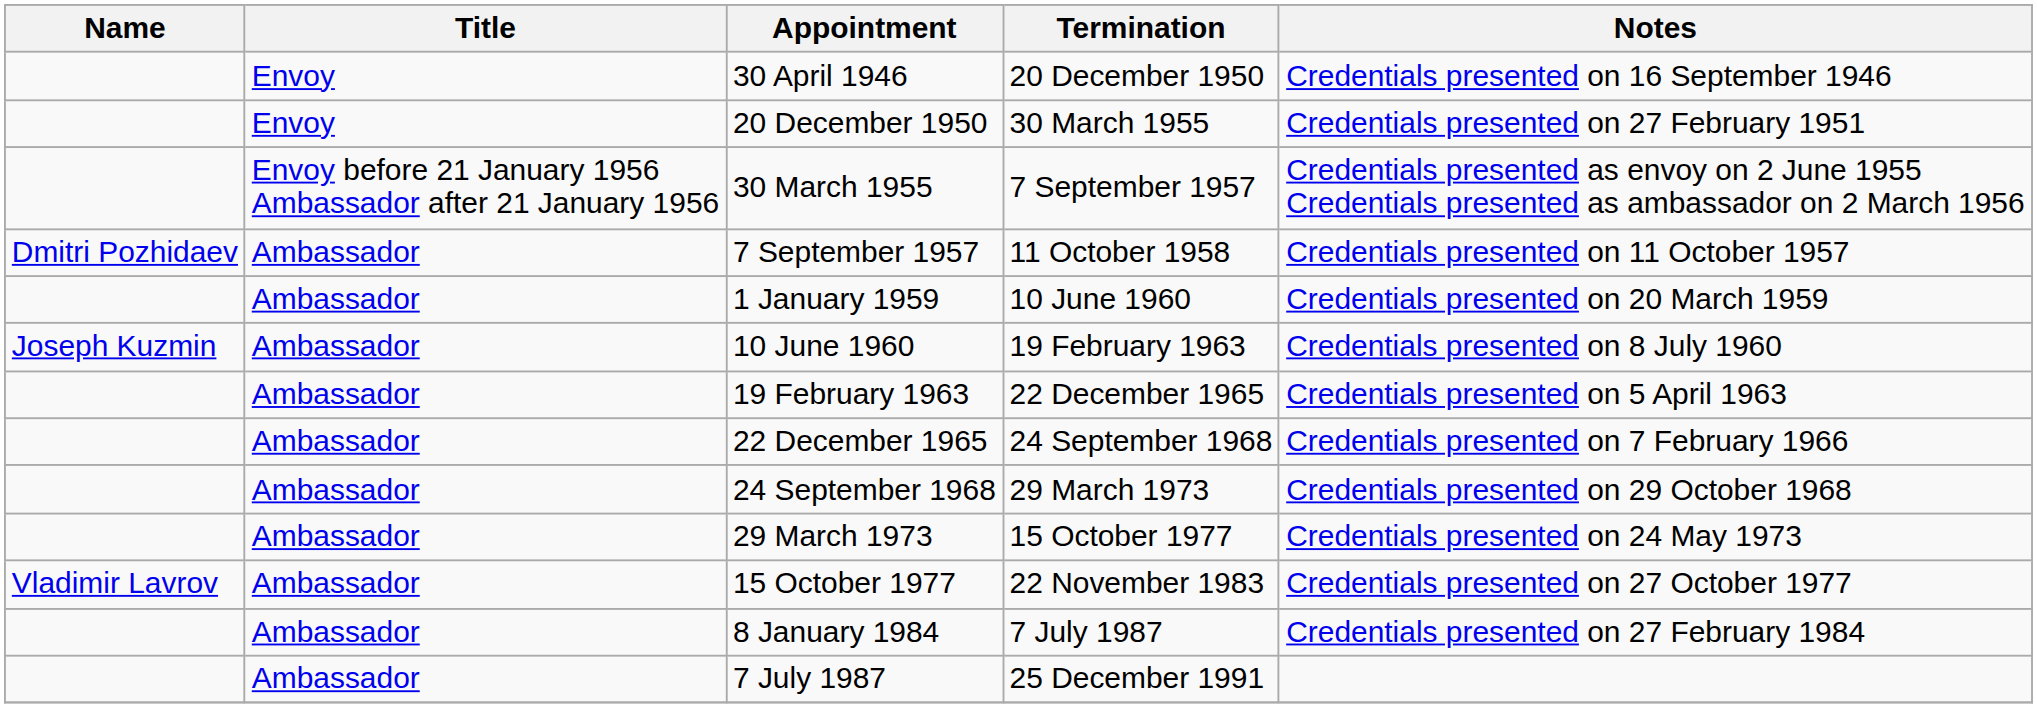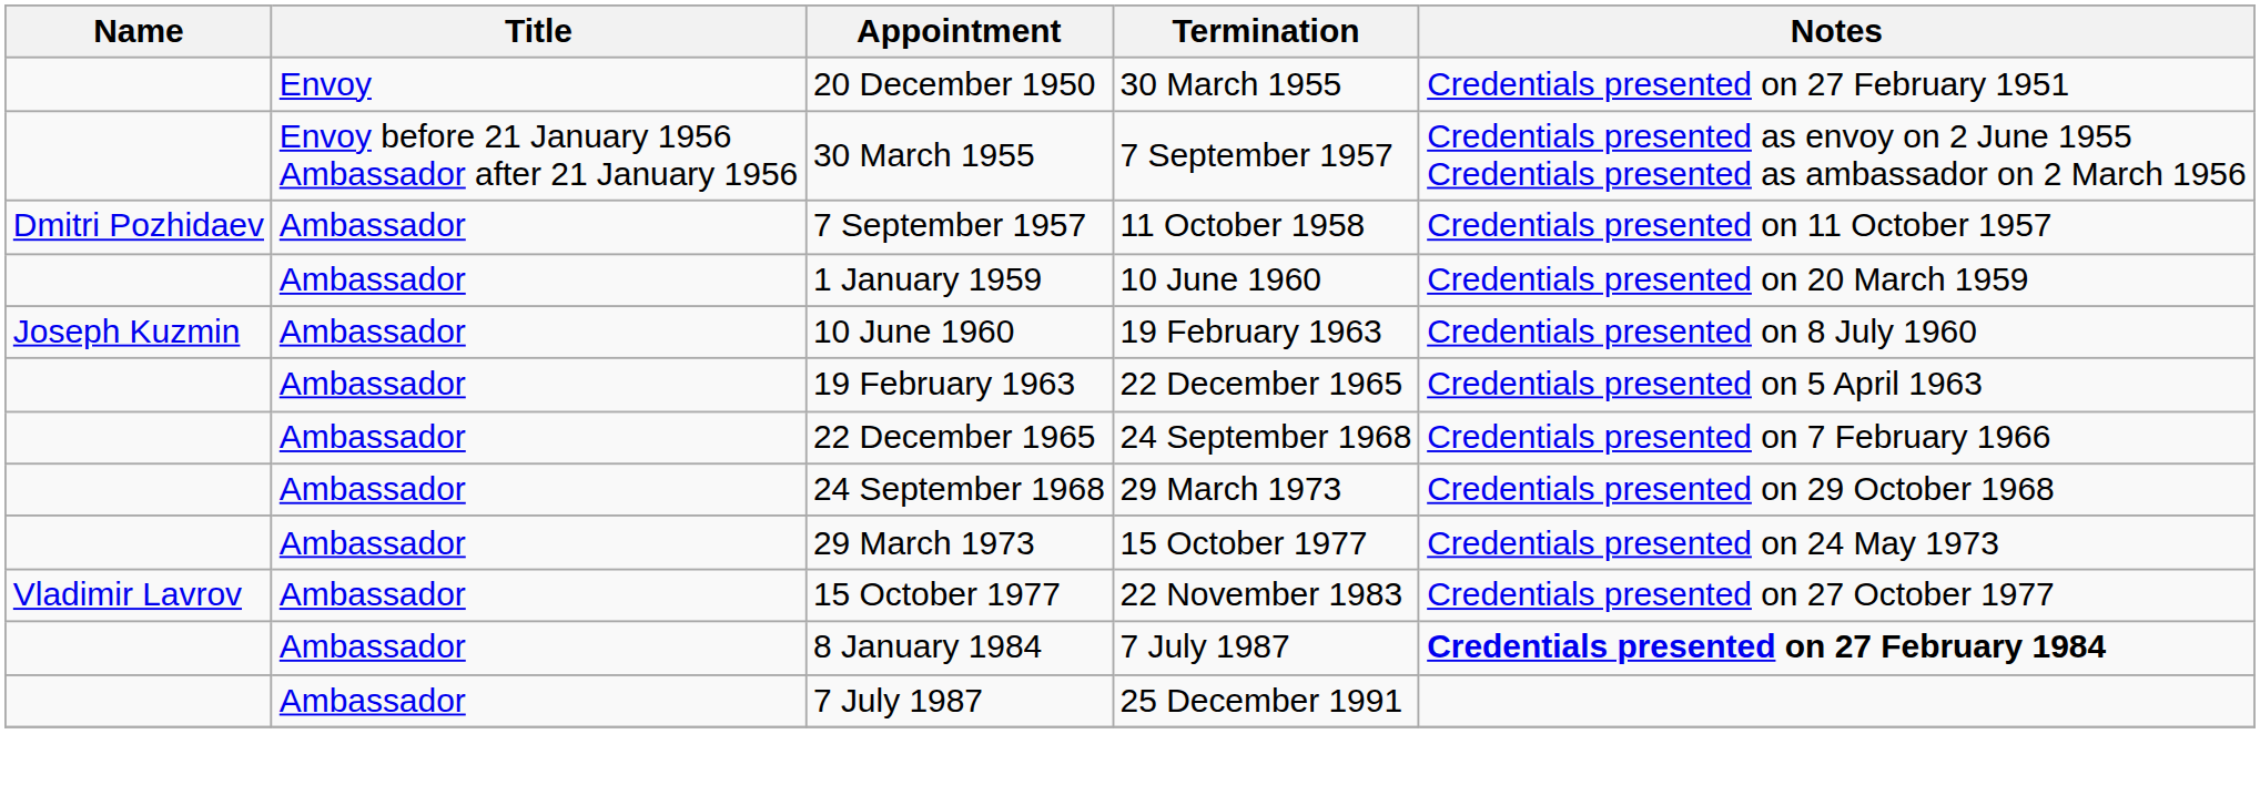 <table class="wikitable">
 <tr valign="middle">
 <th>Name</th>
 <th>Title</th>
 <th>Appointment</th>
 <th>Termination</th>
 <th>Notes</th>
-</tr>
-<tr>
-<td></td>
-<td><a href='#'>Envoy</a></td>
-<td>30 April 1946</td>
-<td>20 December 1950</td>
-<td><a href='#'>Credentials presented</a> on 16 September 1946</td>
 </tr>
 <tr>
 <td></td>
 <td><a href='#'>Envoy</a></td>
 <td>20 December 1950</td>
 <td>30 March 1955</td>
 <td><a href='#'>Credentials presented</a> on 27 February 1951</td>
 </tr>
 <tr>
 <td></td>
 <td><a href='#'>Envoy</a> before 21 January 1956<br><a href='#'>Ambassador</a> after 21 January 1956</td>
 <td>30 March 1955</td>
 <td>7 September 1957</td>
 <td><a href='#'>Credentials presented</a> as envoy on 2 June 1955<br><a href='#'>Credentials presented</a> as ambassador on 2 March 1956</td>
 </tr>
 <tr>
 <td><a href='#'>Dmitri Pozhidaev</a></td>
 <td><a href='#'>Ambassador</a></td>
 <td>7 September 1957</td>
 <td>11 October 1958</td>
 <td><a href='#'>Credentials presented</a> on 11 October 1957</td>
 </tr>
 <tr>
 <td></td>
 <td><a href='#'>Ambassador</a></td>
 <td>1 January 1959</td>
 <td>10 June 1960</td>
 <td><a href='#'>Credentials presented</a> on 20 March 1959</td>
 </tr>
 <tr>
 <td><a href='#'>Joseph Kuzmin</a></td>
 <td><a href='#'>Ambassador</a></td>
 <td>10 June 1960</td>
 <td>19 February 1963</td>
 <td><a href='#'>Credentials presented</a> on 8 July 1960</td>
 </tr>
 <tr>
 <td></td>
 <td><a href='#'>Ambassador</a></td>
 <td>19 February 1963</td>
 <td>22 December 1965</td>
 <td><a href='#'>Credentials presented</a> on 5 April 1963</td>
 </tr>
 <tr>
 <td></td>
 <td><a href='#'>Ambassador</a></td>
 <td>22 December 1965</td>
 <td>24 September 1968</td>
 <td><a href='#'>Credentials presented</a> on 7 February 1966</td>
 </tr>
 <tr>
 <td></td>
 <td><a href='#'>Ambassador</a></td>
 <td>24 September 1968</td>
 <td>29 March 1973</td>
 <td><a href='#'>Credentials presented</a> on 29 October 1968</td>
 </tr>
 <tr>
 <td></td>
 <td><a href='#'>Ambassador</a></td>
 <td>29 March 1973</td>
 <td>15 October 1977</td>
 <td><a href='#'>Credentials presented</a> on 24 May 1973</td>
 </tr>
 <tr>
 <td><a href='#'>Vladimir Lavrov</a></td>
 <td><a href='#'>Ambassador</a></td>
 <td>15 October 1977</td>
 <td>22 November 1983</td>
 <td><a href='#'>Credentials presented</a> on 27 October 1977</td>
 </tr>
 <tr>
 <td></td>
 <td><a href='#'>Ambassador</a></td>
 <td>8 January 1984</td>
 <td>7 July 1987</td>
-<td><a href='#'>Credentials presented</a> on 27 February 1984</td>
+<td><strong><a href='#'>Credentials presented</a> on 27 February 1984</strong></td>
 </tr>
 <tr>
 <td></td>
 <td><a href='#'>Ambassador</a></td>
 <td>7 July 1987</td>
 <td>25 December 1991</td>
 <td></td>
 </tr>
 <tr>
 </tr>
 </table>
